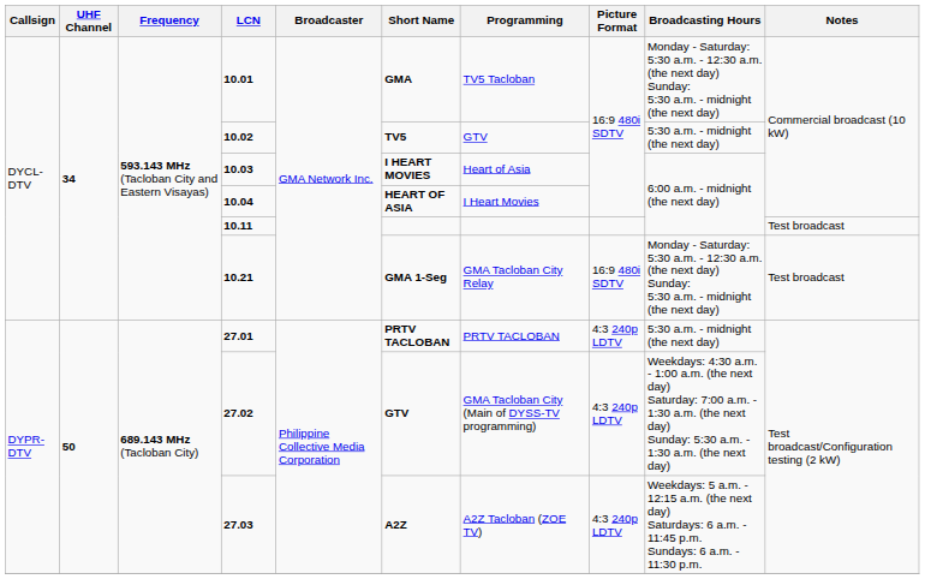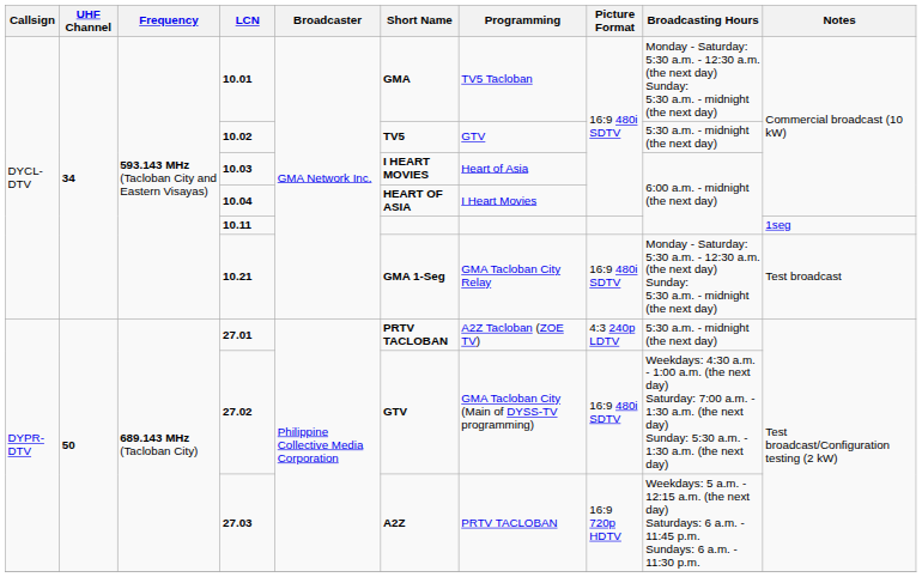 <table class="wikitable sortable">
 <tr>
 <th>Callsign</th>
 <th class="unsortable"><a href='#'>UHF</a> Channel</th>
 <th class="unsortable"><a href='#'>Frequency</a></th>
 <th width="6%"><a href='#'>LCN</a></th>
 <th>Broadcaster</th>
 <th>Short Name</th>
 <th class="unsortable">Programming</th>
 <th class="unsortable">Picture Format</th>
 <th>Broadcasting Hours</th>
 <th>Notes</th>
 </tr>
 <tr>
 <td rowspan="6">DYCL-DTV</td>
 <td rowspan="6"><strong>34</strong></td>
 <td rowspan="6"><strong>593.143 MHz</strong><br>(Tacloban City and Eastern Visayas)</td>
 <td><strong>10.01</strong></td>
 <td rowspan="6"><a href='#'>GMA Network Inc.</a></td>
 <td><strong>GMA</strong></td>
 <td><a href='#'>TV5 Tacloban</a></td>
 <td rowspan="4">16:9 <a href='#'>480i</a> <a href='#'>SDTV</a></td>
 <td>Monday - Saturday: <br> 5:30 a.m. - 12:30 a.m. (the next day) <br> Sunday: <br> 5:30 a.m. - midnight (the next day)</td>
 <td rowspan="4">Commercial broadcast (10 kW)</td>
 </tr>
 <tr>
 <td><strong>10.02</strong></td>
 <td><strong>TV5</strong></td>
 <td><a href='#'>GTV</a></td>
 <td rowspan="1">5:30 a.m. - midnight (the next day)</td>
 </tr>
 <tr>
 <td><strong>10.03</strong></td>
 <td><strong>I HEART MOVIES</strong></td>
 <td><a href='#'>Heart of Asia</a></td>
 <td rowspan="3">6:00 a.m. - midnight (the next day)</td>
 </tr>
 <tr>
 <td><strong>10.04</strong></td>
 <td><strong>HEART OF ASIA</strong></td>
 <td><a href='#'>I Heart Movies</a></td>
 </tr>
 <tr>
 <td><strong>10.11</strong></td>
 <td></td>
 <td></td>
 <td></td>
-<td rowspan="1">Test broadcast</td>
+<td><a href='#'>1seg</a></td>
 </tr>
 <tr>
 <td><strong>10.21</strong></td>
 <td><strong>GMA 1-Seg</strong></td>
 <td><a href='#'>GMA Tacloban City Relay</a></td>
 <td>16:9 <a href='#'>480i</a> <a href='#'>SDTV</a></td>
 <td>Monday - Saturday: <br> 5:30 a.m. - 12:30 a.m. (the next day) <br> Sunday: <br> 5:30 a.m. - midnight (the next day)</td>
 <td rowspan="1">Test broadcast</td>
 </tr>
 <tr>
 <td rowspan="3"><a href='#'>DYPR-DTV</a></td>
 <td rowspan="3"><strong>50</strong></td>
 <td rowspan="3"><strong>689.143 MHz</strong> (Tacloban City)</td>
 <td><strong>27.01</strong></td>
 <td rowspan="3"><a href='#'>Philippine Collective Media Corporation</a></td>
 <td><strong>PRTV TACLOBAN</strong></td>
-<td><a href='#'>PRTV TACLOBAN</a></td>
+<td><a href='#'>A2Z Tacloban</a> (<a href='#'>ZOE TV</a>)</td>
 <td>4:3 <a href='#'>240p</a> <a href='#'>LDTV</a></td>
 <td rowspan="1">5:30 a.m. - midnight (the next day)</td>
 <td rowspan="3">Test broadcast/Configuration testing (2 kW)</td>
 </tr>
 <tr>
 <td><strong>27.02</strong></td>
 <td><strong>GTV</strong></td>
 <td><a href='#'>GMA Tacloban City</a> (Main of <a href='#'>DYSS-TV</a> programming)</td>
-<td>4:3 <a href='#'>240p</a> <a href='#'>LDTV</a></td>
+<td>16:9 <a href='#'>480i</a> <a href='#'>SDTV</a></td>
 <td>Weekdays:  4:30 a.m. - 1:00 a.m. (the next day) <br> Saturday: 7:00 a.m. - 1:30 a.m. (the next day) <br> Sunday: 5:30 a.m. - 1:30 a.m. (the next day)</td>
 </tr>
 <tr>
 <td><strong>27.03</strong></td>
 <td><strong>A2Z</strong></td>
-<td><a href='#'>A2Z Tacloban</a> (<a href='#'>ZOE TV</a>)</td>
-<td>4:3 <a href='#'>240p</a> <a href='#'>LDTV</a></td>
+<td><a href='#'>PRTV TACLOBAN</a></td>
+<td>16:9 <a href='#'>720p</a> <a href='#'>HDTV</a></td>
 <td>Weekdays: 5 a.m. - 12:15 a.m. (the next day) <br> Saturdays: 6 a.m. - 11:45 p.m. <br> Sundays: 6 a.m. - 11:30 p.m.</td>
 </tr>
 <tr>
 </tr>
 </table>
